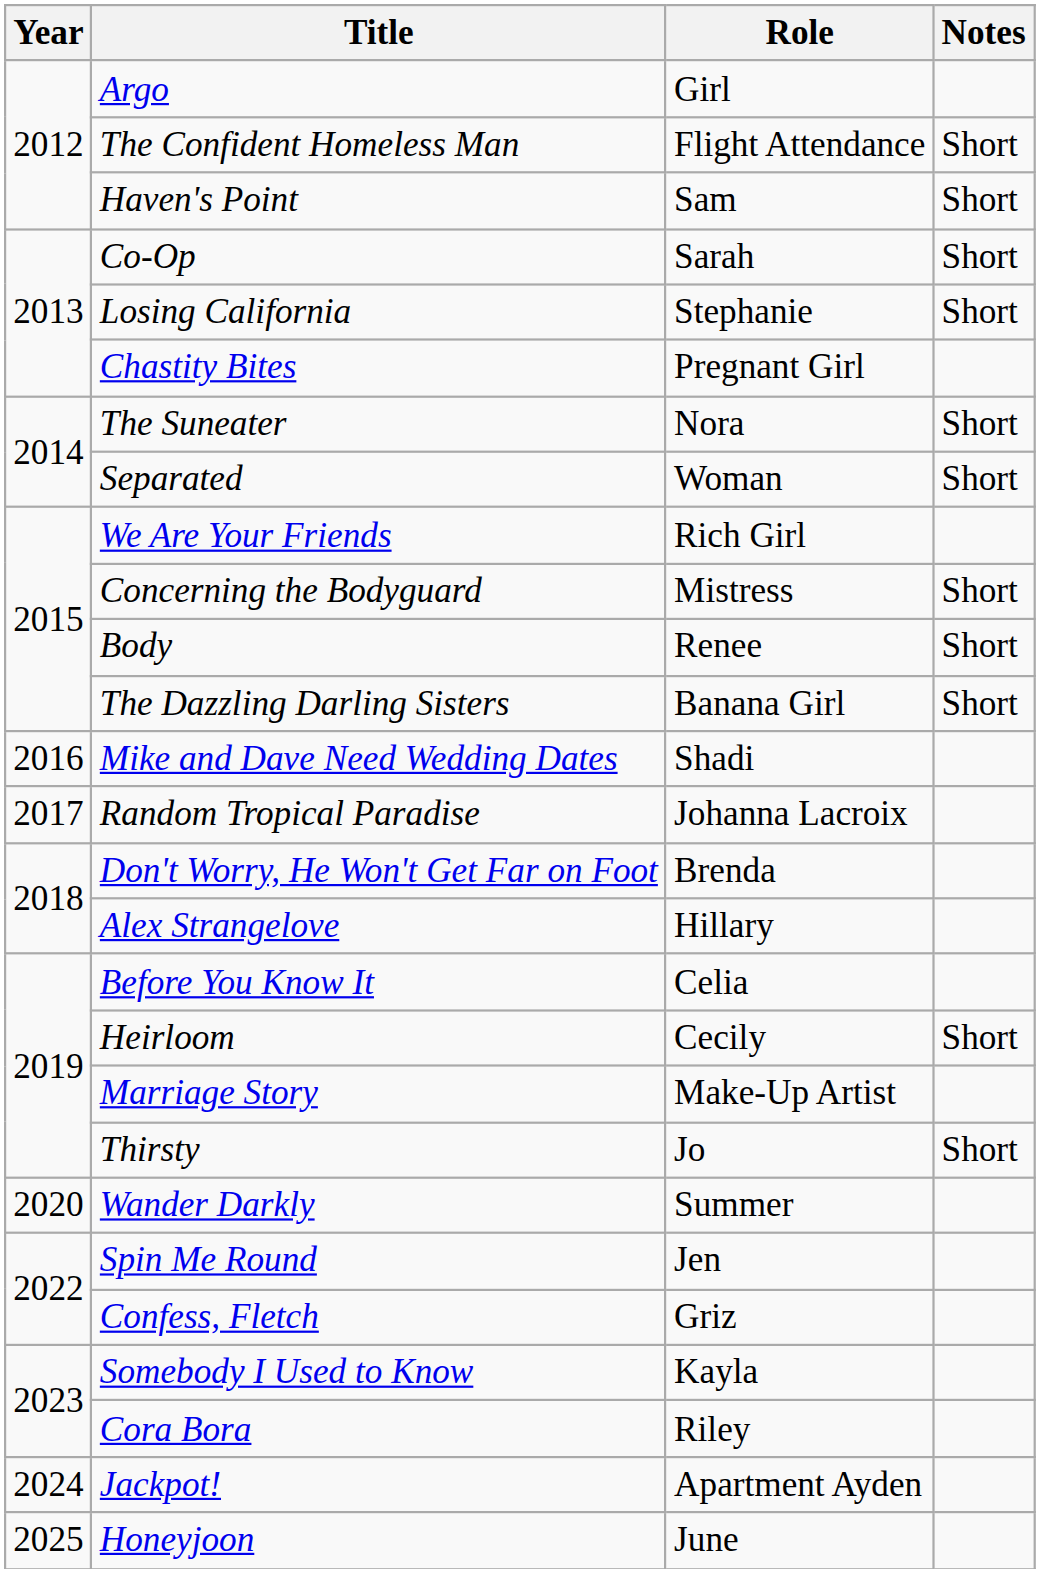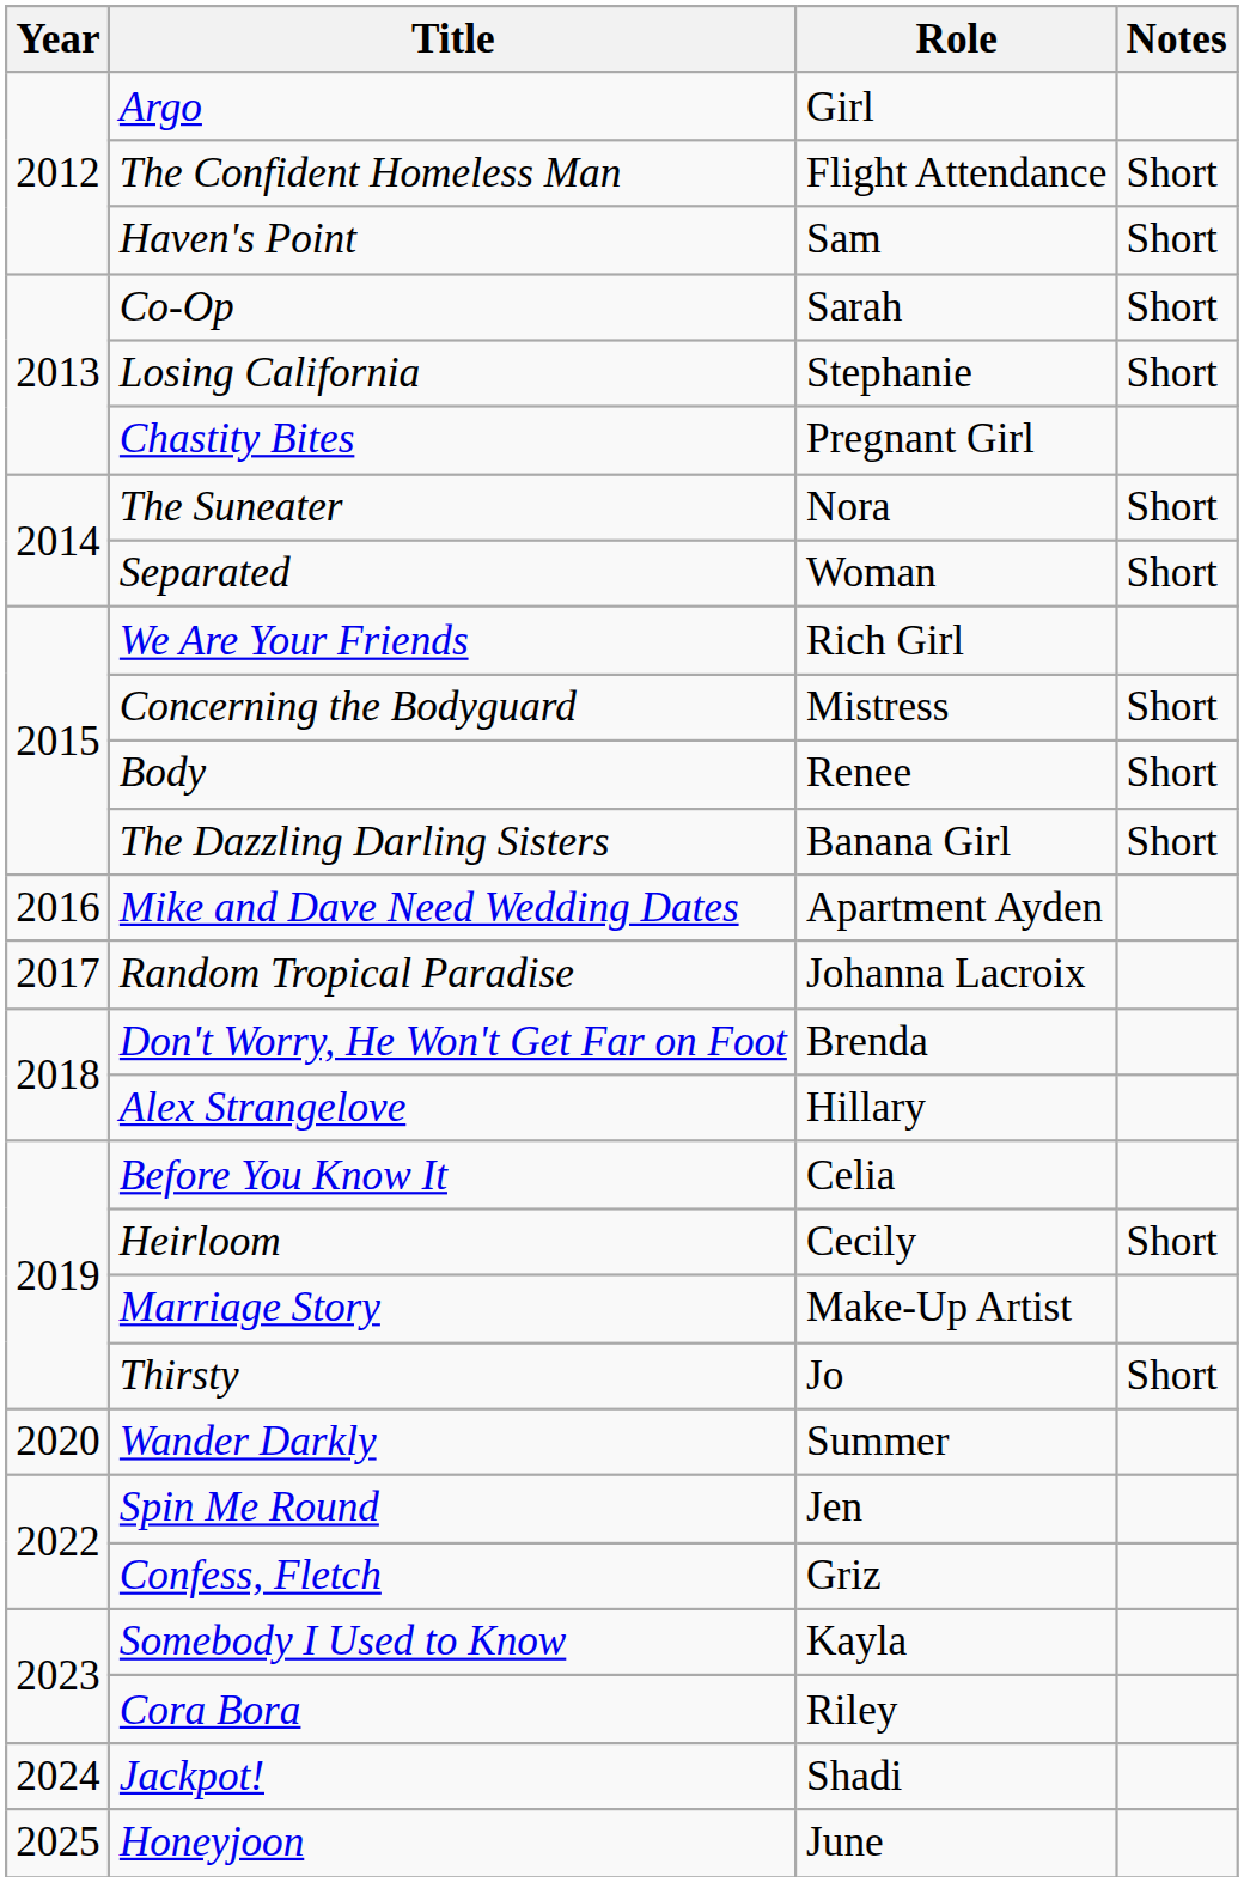 <table class="wikitable">
 <tr>
 <th>Year</th>
 <th>Title</th>
 <th>Role</th>
 <th>Notes</th>
 </tr>
 <tr>
 <td rowspan="3">2012</td>
 <td><a href='#'><em>Argo</em></a></td>
 <td>Girl</td>
 <td></td>
 </tr>
 <tr>
 <td><em>The Confident Homeless Man</em></td>
 <td>Flight Attendance</td>
 <td>Short</td>
 </tr>
 <tr>
 <td><em>Haven's Point</em></td>
 <td>Sam</td>
 <td>Short</td>
 </tr>
 <tr>
 <td rowspan="3">2013</td>
 <td><em>Co-Op</em></td>
 <td>Sarah</td>
 <td>Short</td>
 </tr>
 <tr>
 <td><em>Losing California</em></td>
 <td>Stephanie</td>
 <td>Short</td>
 </tr>
 <tr>
 <td><em><a href='#'>Chastity Bites</a></em></td>
 <td>Pregnant Girl</td>
 <td></td>
 </tr>
 <tr>
 <td rowspan="2">2014</td>
 <td><em>The Suneater</em></td>
 <td>Nora</td>
 <td>Short</td>
 </tr>
 <tr>
 <td><em>Separated</em></td>
 <td>Woman</td>
 <td>Short</td>
 </tr>
 <tr>
 <td rowspan="4">2015</td>
 <td><em><a href='#'>We Are Your Friends</a></em></td>
 <td>Rich Girl</td>
 <td></td>
 </tr>
 <tr>
 <td><em>Concerning the Bodyguard</em></td>
 <td>Mistress</td>
 <td>Short</td>
 </tr>
 <tr>
 <td><em>Body</em></td>
 <td>Renee</td>
 <td>Short</td>
 </tr>
 <tr>
 <td><em>The Dazzling Darling Sisters</em></td>
 <td>Banana Girl</td>
 <td>Short</td>
 </tr>
 <tr>
 <td>2016</td>
 <td><em><a href='#'>Mike and Dave Need Wedding Dates</a></em></td>
-<td>Shadi</td>
+<td>Apartment Ayden</td>
 <td></td>
 </tr>
 <tr>
 <td>2017</td>
 <td><em>Random Tropical Paradise</em></td>
 <td>Johanna Lacroix</td>
 <td></td>
 </tr>
 <tr>
 <td rowspan="2">2018</td>
 <td><em><a href='#'>Don't Worry, He Won't Get Far on Foot</a></em></td>
 <td>Brenda</td>
 <td></td>
 </tr>
 <tr>
 <td><em><a href='#'>Alex Strangelove</a></em></td>
 <td>Hillary</td>
 <td></td>
 </tr>
 <tr>
 <td rowspan="4">2019</td>
 <td><em><a href='#'>Before You Know It</a></em></td>
 <td>Celia</td>
 <td></td>
 </tr>
 <tr>
 <td><em>Heirloom</em></td>
 <td>Cecily</td>
 <td>Short</td>
 </tr>
 <tr>
 <td><em><a href='#'>Marriage Story</a></em></td>
 <td>Make-Up Artist</td>
 <td></td>
 </tr>
 <tr>
 <td><em>Thirsty</em></td>
 <td>Jo</td>
 <td>Short</td>
 </tr>
 <tr>
 <td>2020</td>
 <td><em><a href='#'>Wander Darkly</a></em></td>
 <td>Summer</td>
 <td></td>
 </tr>
 <tr>
 <td rowspan="2">2022</td>
 <td><em><a href='#'>Spin Me Round</a></em></td>
 <td>Jen</td>
 <td></td>
 </tr>
 <tr>
 <td><em><a href='#'>Confess, Fletch</a></em></td>
 <td>Griz</td>
 <td></td>
 </tr>
 <tr>
 <td rowspan="2">2023</td>
 <td><em><a href='#'>Somebody I Used to Know</a></em></td>
 <td>Kayla</td>
 <td></td>
 </tr>
 <tr>
 <td><em><a href='#'>Cora Bora</a></em></td>
 <td>Riley</td>
 <td></td>
 </tr>
 <tr>
 <td>2024</td>
 <td><em><a href='#'>Jackpot!</a></em></td>
-<td>Apartment Ayden</td>
+<td>Shadi</td>
 <td></td>
 </tr>
 <tr>
 <td>2025</td>
 <td><em><a href='#'>Honeyjoon</a></em></td>
 <td>June</td>
 <td></td>
 </tr>
 </table>
